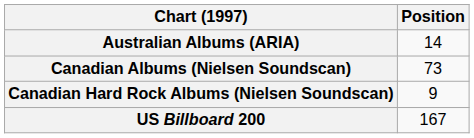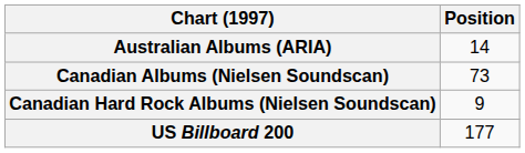 <table class="wikitable sortable plainrowheaders" style="text-align:center;">
 <tr>
 <th>Chart (1997)</th>
 <th>Position</th>
 </tr>
 <tr>
 <th scope="row">Australian Albums (ARIA)</th>
 <td>14</td>
 </tr>
 <tr>
 <th scope="row">Canadian Albums (Nielsen Soundscan)</th>
 <td>73</td>
 </tr>
 <tr>
 <th scope="row">Canadian Hard Rock Albums (Nielsen Soundscan)</th>
 <td>9</td>
 </tr>
 <tr>
 <th scope="row">US <em>Billboard</em> 200</th>
-<td>167</td>
+<td>177</td>
 </tr>
 </table>
